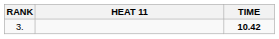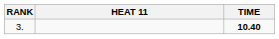 <table class="wikitable" style="border-collapse: collapse; font-size: 90%;">
 <tr>
 <th>RANK</th>
 <th style="width: 20em">HEAT 11</th>
 <th style="width: 5em">TIME</th>
 </tr>
 <tr>
 <td align="center">3.</td>
 <td></td>
-<td align="center"><strong>10.42</strong></td>
+<td align="center"><strong>10.40</strong></td>
 </tr>
 </table>
